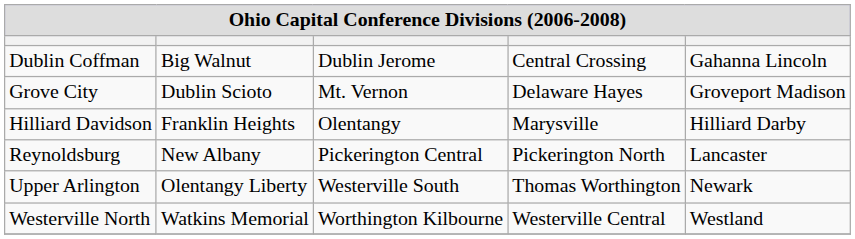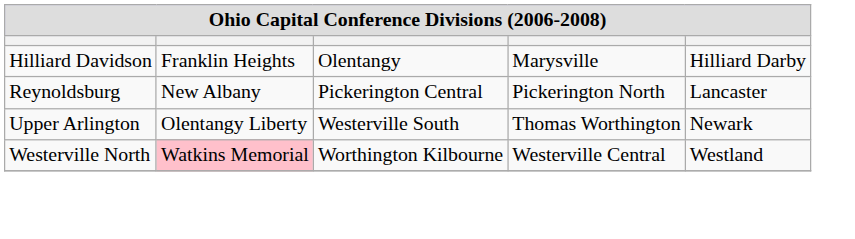 <table class="wikitable">
 <tr style="background:#ccf;">
 <th colspan="5" style="background:#ddd;">Ohio Capital Conference Divisions (2006-2008)</th>
 </tr>
 <tr>
 <th></th>
 <th></th>
 <th></th>
 <th></th>
 <th></th>
-</tr>
-<tr>
-<td>Dublin Coffman</td>
-<td>Big Walnut</td>
-<td>Dublin Jerome</td>
-<td>Central Crossing</td>
-<td>Gahanna Lincoln</td>
-</tr>
-<tr>
-<td>Grove City</td>
-<td>Dublin Scioto</td>
-<td>Mt. Vernon</td>
-<td>Delaware Hayes</td>
-<td>Groveport Madison</td>
 </tr>
 <tr>
 <td>Hilliard Davidson</td>
 <td>Franklin Heights</td>
 <td>Olentangy</td>
 <td>Marysville</td>
 <td>Hilliard Darby</td>
 </tr>
 <tr>
 <td>Reynoldsburg</td>
 <td>New Albany</td>
 <td>Pickerington Central</td>
 <td>Pickerington North</td>
 <td>Lancaster</td>
 </tr>
 <tr>
 <td>Upper Arlington</td>
 <td>Olentangy Liberty</td>
 <td>Westerville South</td>
 <td>Thomas Worthington</td>
 <td>Newark</td>
 </tr>
 <tr>
 <td>Westerville North</td>
-<td>Watkins Memorial</td>
+<td style="background: pink;">Watkins Memorial</td>
 <td>Worthington Kilbourne</td>
 <td>Westerville Central</td>
 <td>Westland</td>
 </tr>
 <tr>
 </tr>
 </table>
